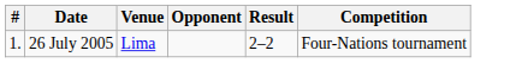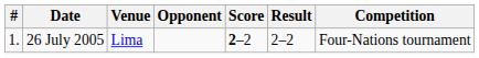 <table class="wikitable">
 <tr>
 <th>#</th>
 <th>Date</th>
 <th>Venue</th>
 <th>Opponent</th>
+<th>Score</th>
 <th>Result</th>
 <th>Competition</th>
 </tr>
 <tr>
 <td>1.</td>
 <td>26 July 2005</td>
 <td><a href='#'>Lima</a></td>
 <td></td>
+<td><strong>2</strong>–2</td>
 <td>2–2</td>
 <td>Four-Nations tournament</td>
 </tr>
 </table>
